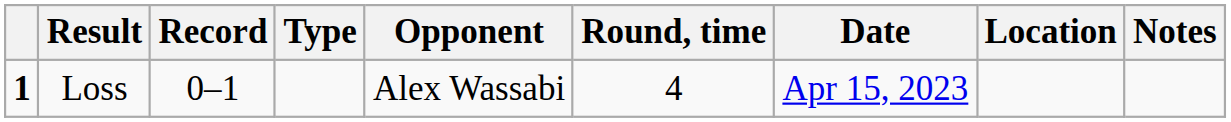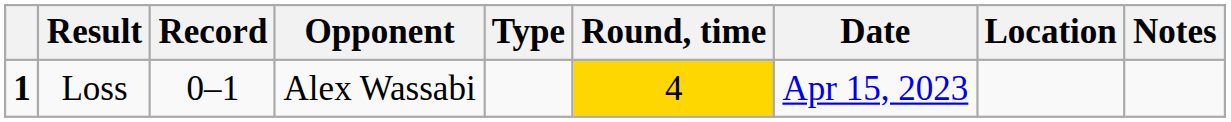 <table class="wikitable" style="text-align:center">
 <tr>
 <th></th>
 <th>Result</th>
 <th>Record</th>
+<th>Opponent</th>
 <th>Type</th>
-<th>Opponent</th>
 <th>Round, time</th>
 <th>Date</th>
 <th>Location</th>
 <th>Notes</th>
 </tr>
 <tr>
 <td><strong>1</strong></td>
 <td>Loss</td>
 <td>0–1</td>
+<td style="text-align:left;">Alex Wassabi</td>
 <td></td>
-<td style="text-align:left;">Alex Wassabi</td>
-<td>4</td>
+<td style="background: gold;">4</td>
 <td><a href='#'>Apr 15, 2023</a></td>
 <td style="text-align:left;"></td>
 <td></td>
 </tr>
 </table>
